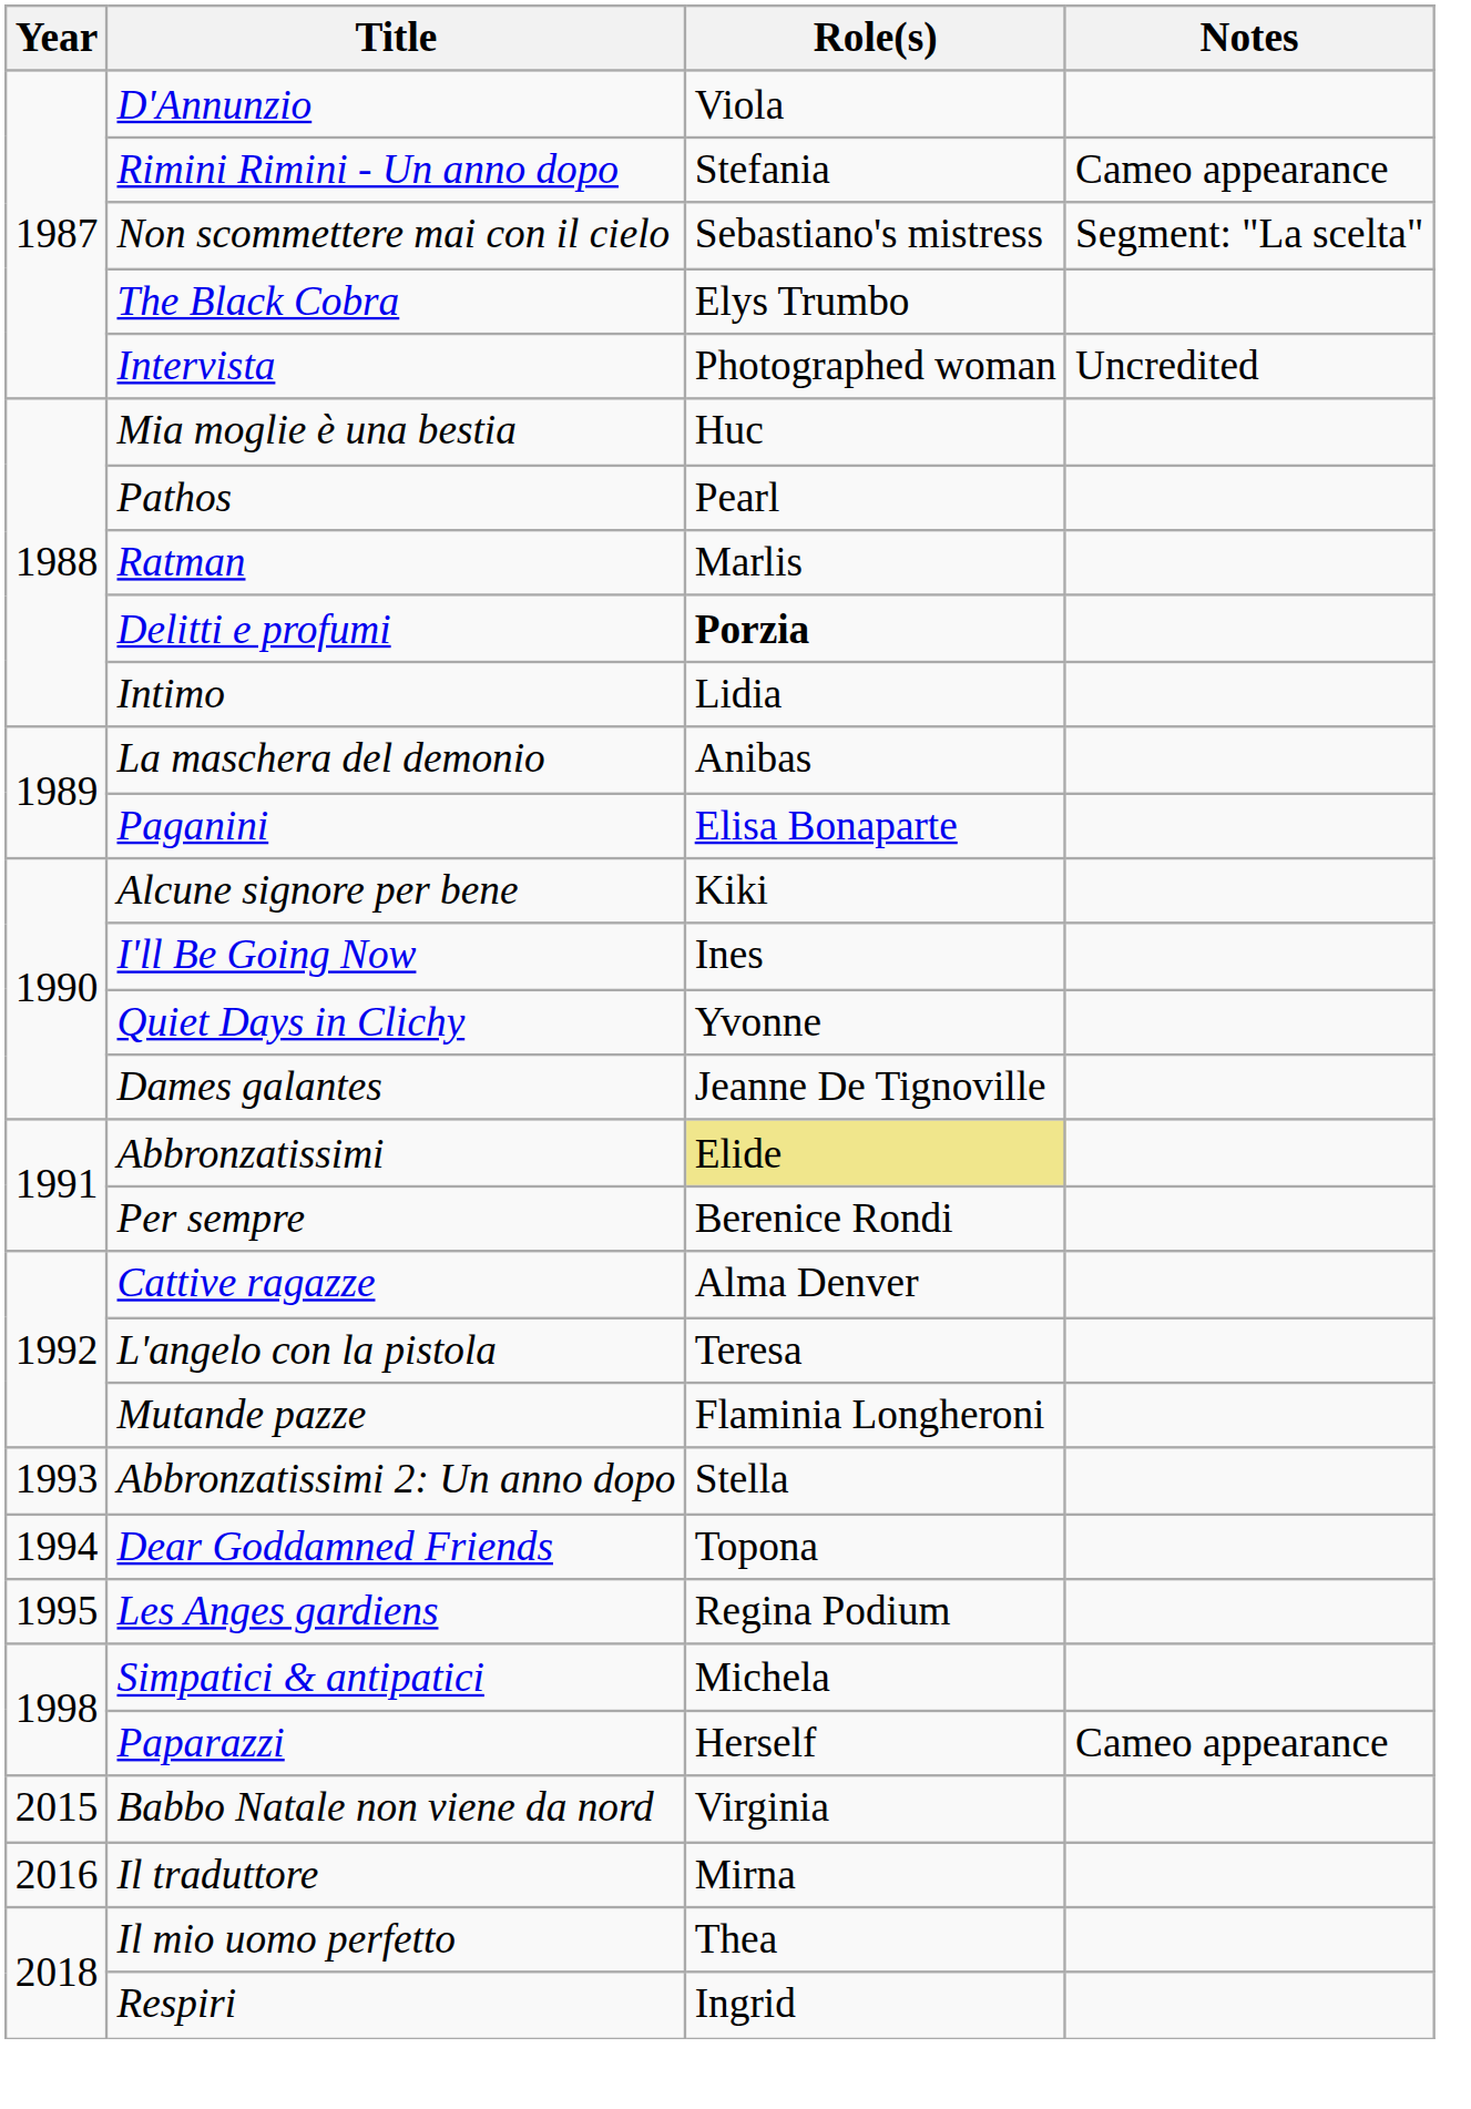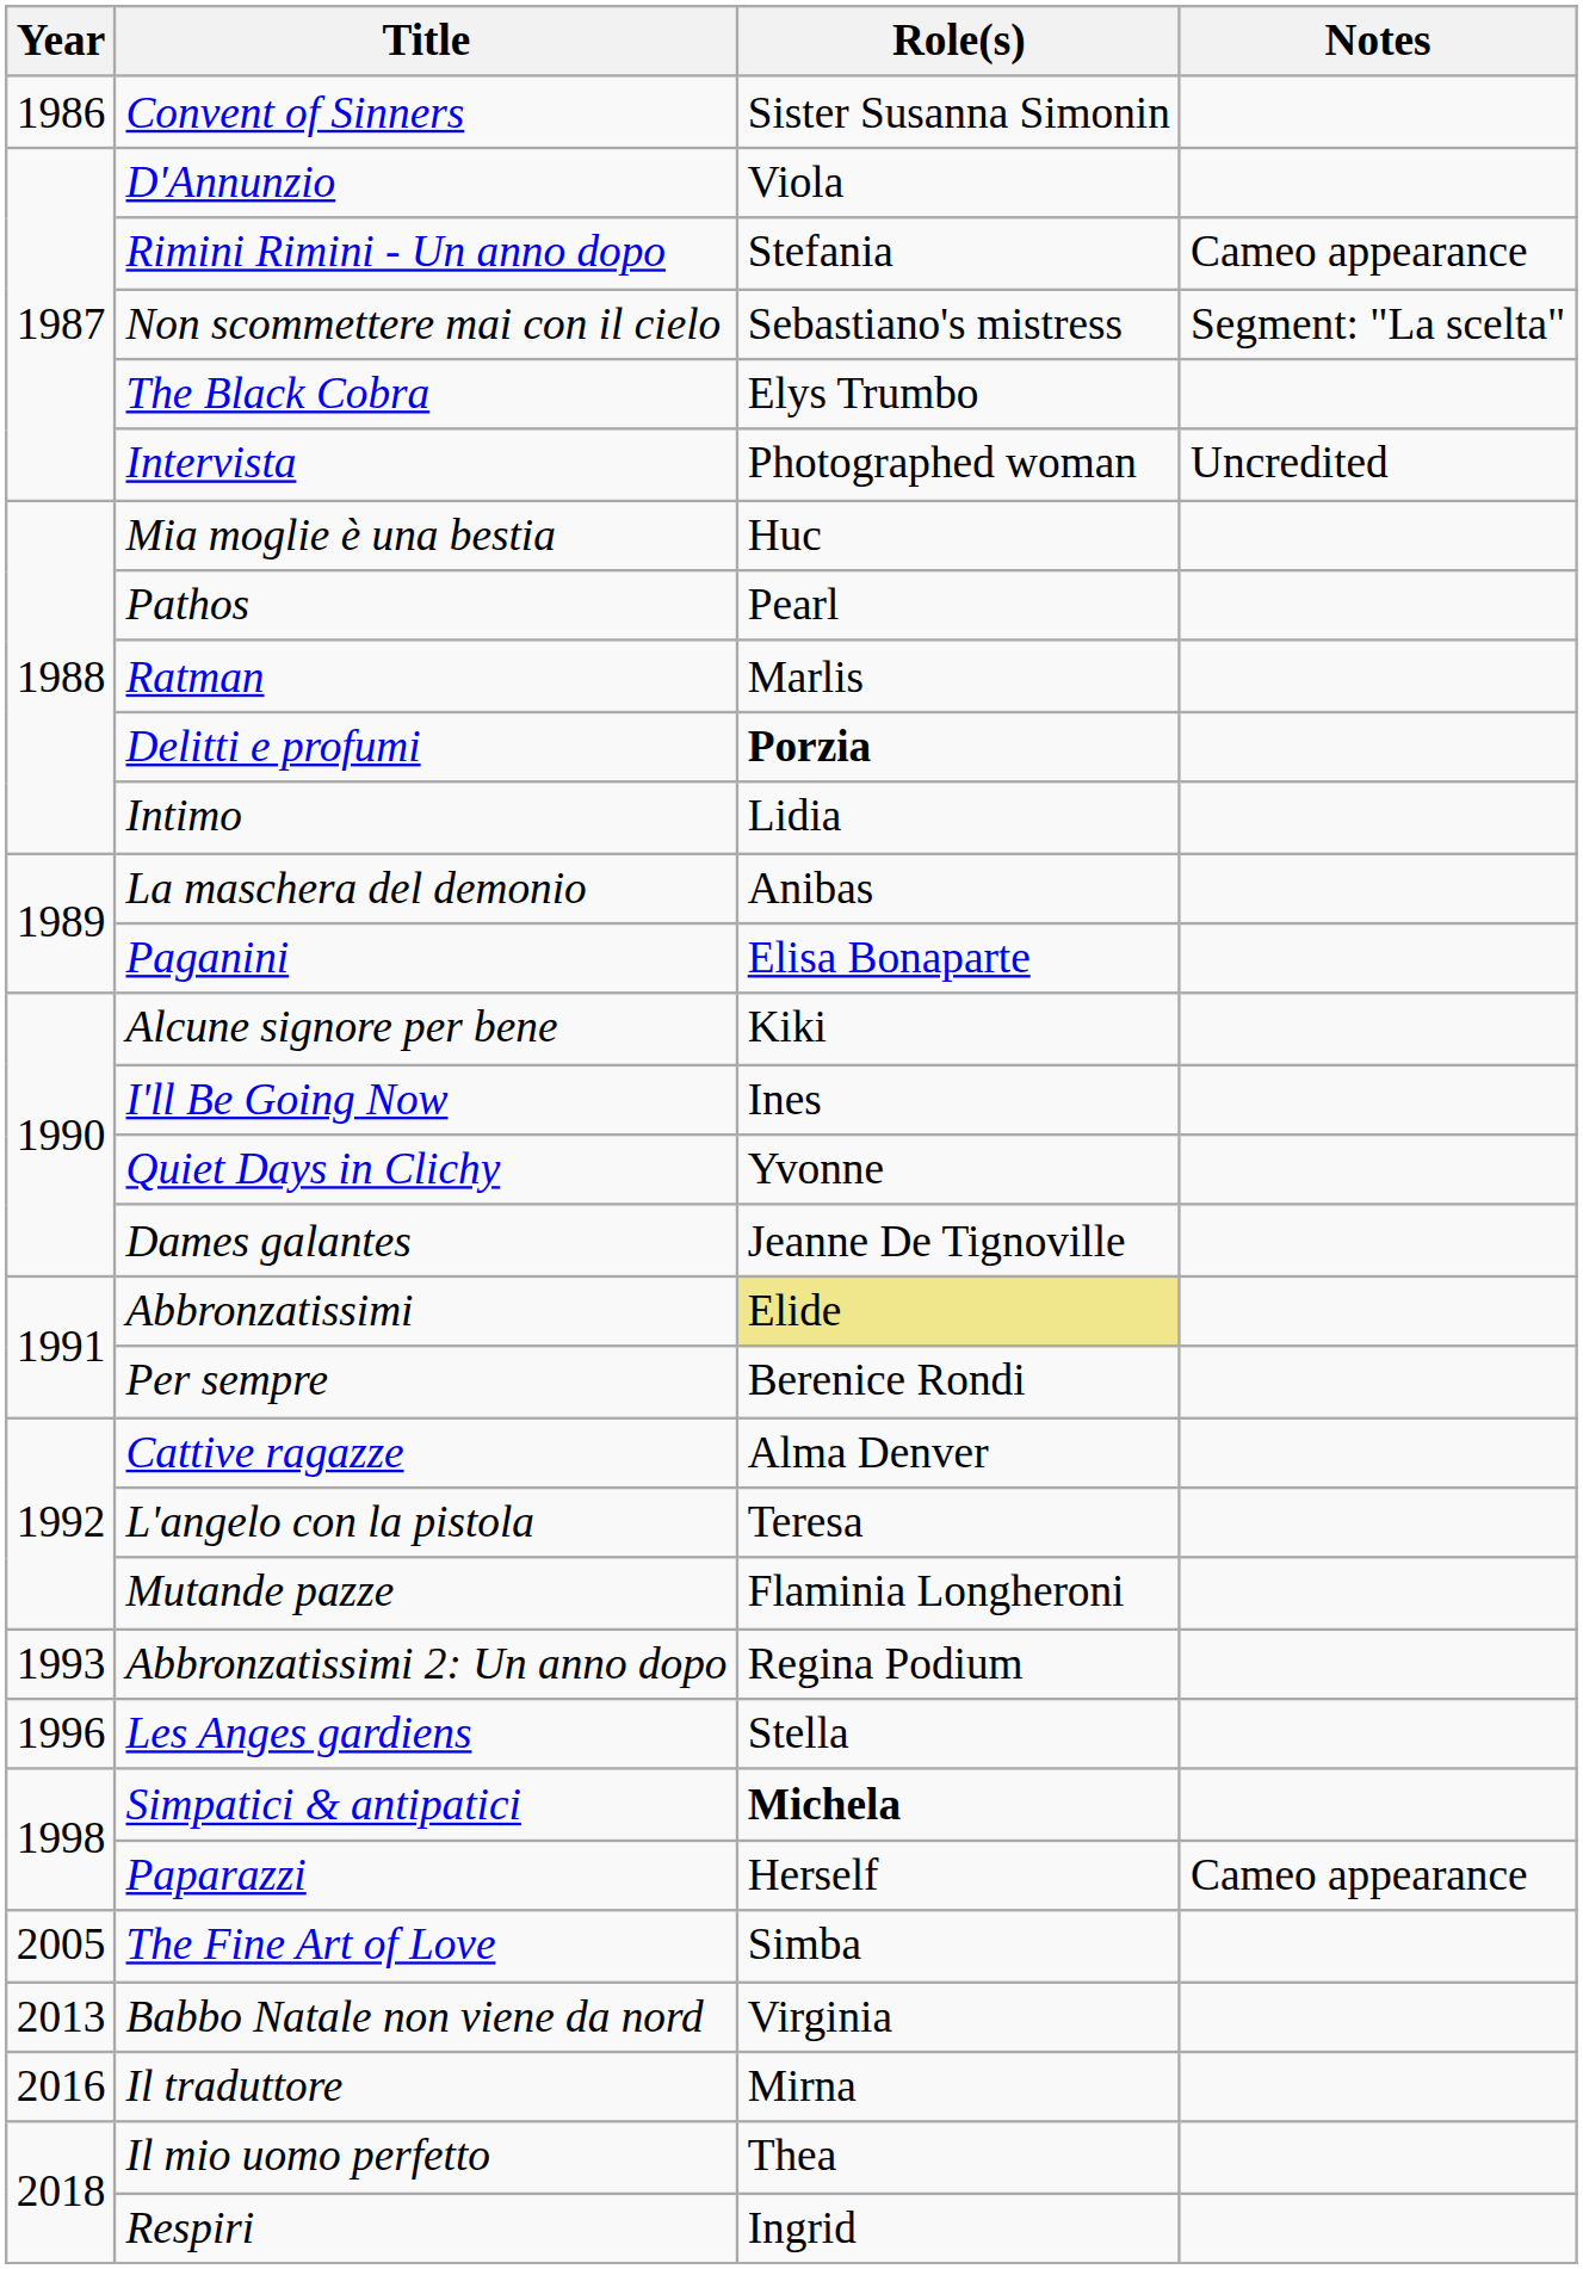 <table class="wikitable plainrowheaders sortable">
 <tr>
 <th scope="col">Year</th>
 <th scope="col">Title</th>
 <th scope="col">Role(s)</th>
 <th scope="col" class="unsortable">Notes</th>
+</tr>
+<tr>
+<td>1986</td>
+<td><em><a href='#'>Convent of Sinners</a></em></td>
+<td>Sister Susanna Simonin</td>
+<td></td>
 </tr>
 <tr>
 <td rowspan="5">1987</td>
 <td><em><a href='#'>D'Annunzio</a></em></td>
 <td>Viola</td>
 <td></td>
 </tr>
 <tr>
 <td><em><a href='#'>Rimini Rimini - Un anno dopo</a></em></td>
 <td>Stefania</td>
 <td>Cameo appearance</td>
 </tr>
 <tr>
 <td><em>Non scommettere mai con il cielo</em></td>
 <td>Sebastiano's mistress</td>
 <td>Segment: "La scelta"</td>
 </tr>
 <tr>
 <td><em><a href='#'>The Black Cobra</a></em></td>
 <td>Elys Trumbo</td>
 <td></td>
 </tr>
 <tr>
 <td><em><a href='#'>Intervista</a></em></td>
 <td>Photographed woman</td>
 <td>Uncredited</td>
 </tr>
 <tr>
 <td rowspan="5">1988</td>
 <td><em>Mia moglie è una bestia</em></td>
 <td>Huc</td>
 <td></td>
 </tr>
 <tr>
 <td><em>Pathos</em></td>
 <td>Pearl</td>
 <td></td>
 </tr>
 <tr>
 <td><em><a href='#'>Ratman</a></em></td>
 <td>Marlis</td>
 <td></td>
 </tr>
 <tr>
 <td><em><a href='#'>Delitti e profumi</a></em></td>
 <td><strong>Porzia</strong></td>
 <td></td>
 </tr>
 <tr>
 <td><em>Intimo</em></td>
 <td>Lidia</td>
 <td></td>
 </tr>
 <tr>
 <td rowspan="2">1989</td>
 <td><em>La maschera del demonio</em></td>
 <td>Anibas</td>
 <td></td>
 </tr>
 <tr>
 <td><em><a href='#'>Paganini</a></em></td>
 <td><a href='#'>Elisa Bonaparte</a></td>
 <td></td>
 </tr>
 <tr>
 <td rowspan="4">1990</td>
 <td><em>Alcune signore per bene</em></td>
 <td>Kiki</td>
 <td></td>
 </tr>
 <tr>
 <td><em><a href='#'>I'll Be Going Now</a></em></td>
 <td>Ines</td>
 <td></td>
 </tr>
 <tr>
 <td><em><a href='#'>Quiet Days in Clichy</a></em></td>
 <td>Yvonne</td>
 <td></td>
 </tr>
 <tr>
 <td><em>Dames galantes</em></td>
 <td>Jeanne De Tignoville</td>
 <td></td>
 </tr>
 <tr>
 <td rowspan="2">1991</td>
 <td><em>Abbronzatissimi</em></td>
 <td style="background: khaki;">Elide</td>
 <td></td>
 </tr>
 <tr>
 <td><em>Per sempre</em></td>
 <td>Berenice Rondi</td>
 <td></td>
 </tr>
 <tr>
 <td rowspan="3">1992</td>
 <td><em><a href='#'>Cattive ragazze</a></em></td>
 <td>Alma Denver</td>
 <td></td>
 </tr>
 <tr>
 <td><em>L'angelo con la pistola</em></td>
 <td>Teresa</td>
 <td></td>
 </tr>
 <tr>
 <td><em>Mutande pazze</em></td>
 <td>Flaminia Longheroni</td>
 <td></td>
 </tr>
 <tr>
 <td>1993</td>
 <td><em>Abbronzatissimi 2: Un anno dopo</em></td>
-<td>Stella</td>
+<td>Regina Podium</td>
 <td></td>
 </tr>
 <tr>
-<td>1994</td>
-<td><em><a href='#'>Dear Goddamned Friends</a></em></td>
-<td>Topona</td>
-<td></td>
-</tr>
-<tr>
-<td>1995</td>
+<td>1996</td>
 <td><em><a href='#'>Les Anges gardiens</a></em></td>
-<td>Regina Podium</td>
+<td>Stella</td>
 <td></td>
 </tr>
 <tr>
 <td rowspan="2">1998</td>
 <td><em><a href='#'>Simpatici & antipatici</a></em></td>
-<td>Michela</td>
+<td><strong>Michela</strong></td>
 <td></td>
 </tr>
 <tr>
 <td><em><a href='#'>Paparazzi</a></em></td>
 <td>Herself</td>
 <td>Cameo appearance</td>
 </tr>
 <tr>
-<td>2015</td>
+<td>2005</td>
+<td><em><a href='#'>The Fine Art of Love</a></em></td>
+<td>Simba</td>
+<td></td>
+</tr>
+<tr>
+<td>2013</td>
 <td><em>Babbo Natale non viene da nord</em></td>
 <td>Virginia</td>
 <td></td>
 </tr>
 <tr>
 <td>2016</td>
 <td><em>Il traduttore</em></td>
 <td>Mirna</td>
 <td></td>
 </tr>
 <tr>
 <td rowspan="2">2018</td>
 <td><em>Il mio uomo perfetto</em></td>
 <td>Thea</td>
 <td></td>
 </tr>
 <tr>
 <td><em>Respiri</em></td>
 <td>Ingrid</td>
 <td></td>
 </tr>
 </table>
